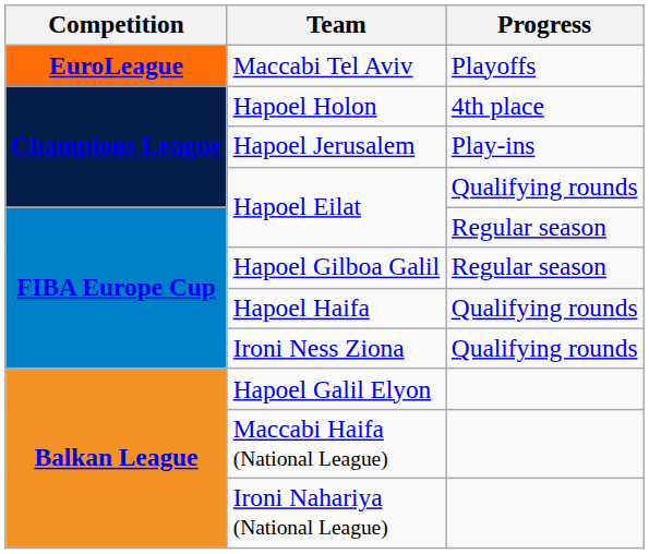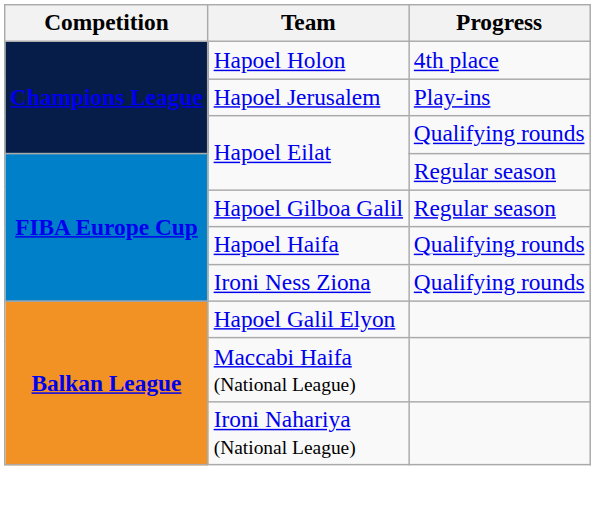 <table class="wikitable sortable">
 <tr>
 <th>Competition</th>
 <th>Team</th>
 <th>Progress</th>
-</tr>
-<tr>
-<td bgcolor=#ff6d09 align=center><strong><a href='#'><span>EuroLeague</span></a></strong></td>
-<td><a href='#'>Maccabi Tel Aviv</a></td>
-<td><a href='#'>Playoffs</a></td>
 </tr>
 <tr>
 <td bgcolor=#071D49 align=center rowspan=3><strong><a href='#'><span>Champions League</span></a></strong></td>
 <td><a href='#'>Hapoel Holon</a></td>
 <td><a href='#'>4th place</a></td>
 </tr>
 <tr>
 <td><a href='#'>Hapoel Jerusalem</a></td>
 <td><a href='#'>Play-ins</a></td>
 </tr>
 <tr>
 <td rowspan=2><a href='#'>Hapoel Eilat</a></td>
 <td><a href='#'>Qualifying rounds</a></td>
 </tr>
 <tr>
 <td bgcolor=#0080C8 align=center rowspan=4><strong><a href='#'><span>FIBA Europe Cup</span></a></strong></td>
 <td><a href='#'>Regular season</a></td>
 </tr>
 <tr>
 <td><a href='#'>Hapoel Gilboa Galil</a></td>
 <td><a href='#'>Regular season</a></td>
 </tr>
 <tr>
 <td><a href='#'>Hapoel Haifa</a></td>
 <td><a href='#'>Qualifying rounds</a></td>
 </tr>
 <tr>
 <td><a href='#'>Ironi Ness Ziona</a></td>
 <td><a href='#'>Qualifying rounds</a></td>
 </tr>
 <tr>
 <td bgcolor=#f39224 align=center rowspan=3><strong><a href='#'><span>Balkan League</span></a></strong></td>
 <td><a href='#'>Hapoel Galil Elyon</a></td>
 <td></td>
 </tr>
 <tr>
 <td><a href='#'>Maccabi Haifa</a> <br> <small>(National League)</small></td>
 <td></td>
 </tr>
 <tr>
 <td><a href='#'>Ironi Nahariya</a> <br> <small>(National League)</small></td>
 <td></td>
 </tr>
 </table>
